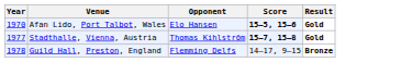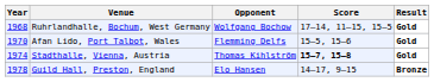 <table class="sortable wikitable" style="font-size: 90%;">
 <tr>
 <th>Year</th>
 <th>Venue</th>
 <th>Opponent</th>
 <th>Score</th>
 <th>Result</th>
 </tr>
 <tr style="background:#ECF2FF">
-<td align="center"><a href='#'>1970</a></td>
-<td align="left">Afan Lido, <a href='#'>Port Talbot</a>, Wales</td>
-<td align="left"> <a href='#'>Elo Hansen</a></td>
-<td align="left"><strong>15–5, 15–6</strong></td>
+<td align="center"><a href='#'>1968</a></td>
+<td align="left">Ruhrlandhalle, <a href='#'>Bochum</a>, West Germany</td>
+<td align="left"> <a href='#'>Wolfgang Bochow</a></td>
+<td align="left">17–14, 11–15, 15–5</td>
 <td style="text-align:left; background:white"> <strong>Gold</strong></td>
 </tr>
 <tr style="background:#ECF2FF">
-<td align="center"><a href='#'>1977</a></td>
+<td align="center"><a href='#'>1970</a></td>
+<td align="left">Afan Lido, <a href='#'>Port Talbot</a>, Wales</td>
+<td align="left"> <a href='#'>Flemming Delfs</a></td>
+<td align="left">15–5, 15–6</td>
+<td style="text-align:left; background:white"> <strong>Gold</strong></td>
+</tr>
+<tr style="background:#ECF2FF">
+<td align="center"><a href='#'>1974</a></td>
 <td align="left"><a href='#'>Stadthalle</a>, <a href='#'>Vienna</a>, Austria</td>
 <td align="left"> <a href='#'>Thomas Kihlström</a></td>
 <td align="left"><strong>15–7, 15–8</strong></td>
 <td style="text-align:left; background:white"> <strong>Gold</strong></td>
 </tr>
 <tr style="background:#ECF2FF">
 <td align="center"><a href='#'>1978</a></td>
 <td align="left"><a href='#'>Guild Hall</a>, <a href='#'>Preston</a>, England</td>
-<td align="left"> <a href='#'>Flemming Delfs</a></td>
+<td align="left"> <a href='#'>Elo Hansen</a></td>
 <td align="left">14–17, 9–15</td>
 <td style="text-align:left; background:white"> <strong>Bronze</strong></td>
 </tr>
 </table>
